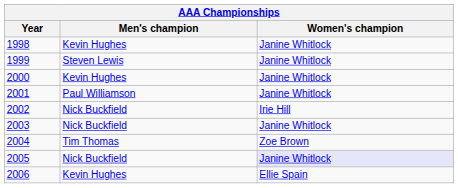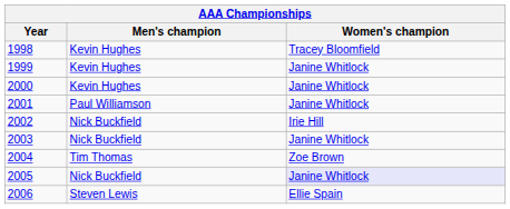 <table class="wikitable">
 <tr>
 <th colspan="3"><a href='#'>AAA Championships</a><br></th>
 </tr>
 <tr>
 <th width=80>Year</th>
 <th width=300>Men's champion</th>
 <th width=300>Women's champion</th>
 </tr>
 <tr>
 <td><a href='#'>1998</a></td>
 <td><a href='#'>Kevin Hughes</a></td>
-<td><a href='#'>Janine Whitlock</a></td>
+<td><a href='#'>Tracey Bloomfield</a></td>
 </tr>
 <tr>
 <td><a href='#'>1999</a></td>
-<td><a href='#'>Steven Lewis</a></td>
+<td><a href='#'>Kevin Hughes</a></td>
 <td><a href='#'>Janine Whitlock</a></td>
 </tr>
 <tr>
 <td><a href='#'>2000</a></td>
 <td><a href='#'>Kevin Hughes</a></td>
 <td><a href='#'>Janine Whitlock</a></td>
 </tr>
 <tr>
 <td><a href='#'>2001</a></td>
 <td><a href='#'>Paul Williamson</a></td>
 <td><a href='#'>Janine Whitlock</a></td>
 </tr>
 <tr>
 <td><a href='#'>2002</a></td>
 <td><a href='#'>Nick Buckfield</a></td>
 <td><a href='#'>Irie Hill</a></td>
 </tr>
 <tr>
 <td><a href='#'>2003</a></td>
 <td><a href='#'>Nick Buckfield</a></td>
 <td><a href='#'>Janine Whitlock</a></td>
 </tr>
 <tr>
 <td><a href='#'>2004</a></td>
 <td><a href='#'>Tim Thomas</a></td>
 <td><a href='#'>Zoe Brown</a></td>
 </tr>
 <tr>
 <td><a href='#'>2005</a></td>
 <td><a href='#'>Nick Buckfield</a></td>
 <td style="background: lavender;"><a href='#'>Janine Whitlock</a></td>
 </tr>
 <tr>
 <td><a href='#'>2006</a></td>
-<td><a href='#'>Kevin Hughes</a></td>
+<td><a href='#'>Steven Lewis</a></td>
 <td><a href='#'>Ellie Spain</a></td>
 </tr>
 </table>
